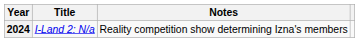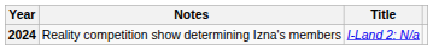 <table class="wikitable plainrowheaders">
 <tr>
 <th scope="col">Year</th>
+<th scope="col" class="unsortable">Notes</th>
 <th scope="col">Title</th>
-<th scope="col" class="unsortable">Notes</th>
 <th scope="col" class="unsortable"></th>
 </tr>
 <tr>
 <th scope="row">2024</th>
+<td>Reality competition show determining Izna's members</td>
 <td><em><a href='#'>I-Land 2: N/a</a></em></td>
-<td>Reality competition show determining Izna's members</td>
 <td style="text-align:center"></td>
 </tr>
 </table>
